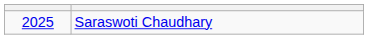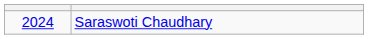 <table class=wikitable style="width: 400px;">
 <tr>
 <th width="40"></th>
 <th width="200"></th>
 </tr>
 <tr>
-<td align=center><a href='#'>2025</a></td>
+<td align=center><a href='#'>2024</a></td>
 <td> <a href='#'>Saraswoti Chaudhary</a></td>
 </tr>
 </table>
